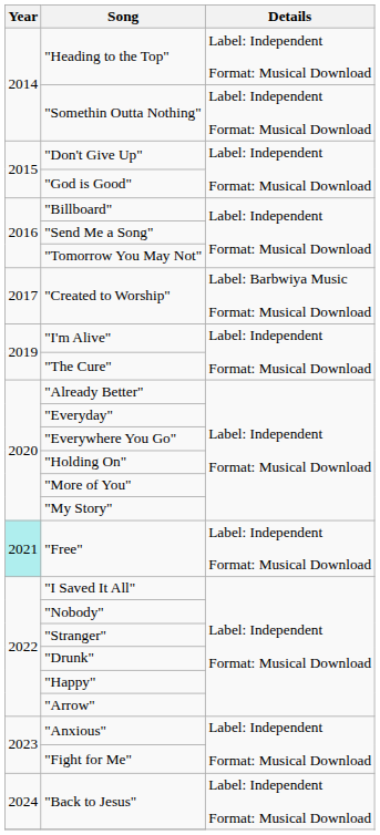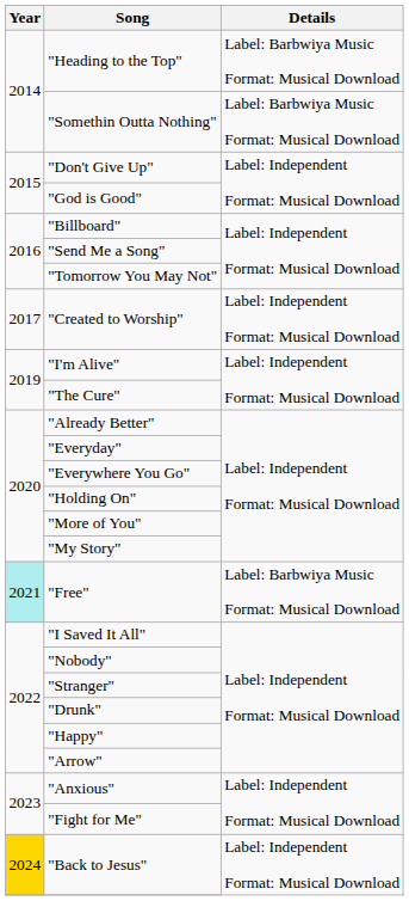 <table class="wikitable">
 <tr>
 <th>Year</th>
 <th>Song</th>
 <th>Details</th>
 </tr>
 <tr>
 <td rowspan="2">2014</td>
 <td>"Heading to the Top"</td>
-<td>Label: Independent<br><br>Format: Musical Download</td>
+<td>Label: Barbwiya Music<br><br>Format: Musical Download</td>
 </tr>
 <tr>
 <td>"Somethin Outta Nothing"</td>
-<td>Label: Independent<br><br>Format: Musical Download</td>
+<td>Label: Barbwiya Music<br><br>Format: Musical Download</td>
 </tr>
 <tr>
 <td rowspan="2">2015</td>
 <td>"Don't Give Up"</td>
 <td rowspan="2">Label: Independent<br><br>Format: Musical Download</td>
 </tr>
 <tr>
 <td>"God is Good"</td>
 </tr>
 <tr>
 <td rowspan="3">2016</td>
 <td>"Billboard"</td>
 <td rowspan="3">Label: Independent<br><br>Format: Musical Download</td>
 </tr>
 <tr>
 <td>"Send Me a Song"</td>
 </tr>
 <tr>
 <td>"Tomorrow You May Not"</td>
 </tr>
 <tr>
 <td>2017</td>
 <td>"Created to Worship"</td>
-<td>Label: Barbwiya Music<br><br>Format: Musical Download</td>
+<td>Label: Independent<br><br>Format: Musical Download</td>
 </tr>
 <tr>
 <td rowspan="2">2019</td>
 <td>"I'm Alive"</td>
 <td rowspan="2">Label: Independent<br><br>Format: Musical Download</td>
 </tr>
 <tr>
 <td>"The Cure"</td>
 </tr>
 <tr>
 <td rowspan="6">2020</td>
 <td>"Already Better"</td>
 <td rowspan="6">Label: Independent<br><br>Format: Musical Download</td>
 </tr>
 <tr>
 <td>"Everyday"</td>
 </tr>
 <tr>
 <td>"Everywhere You Go"</td>
 </tr>
 <tr>
 <td>"Holding On"</td>
 </tr>
 <tr>
 <td>"More of You"</td>
 </tr>
 <tr>
 <td>"My Story"</td>
 </tr>
 <tr>
 <td style="background: paleturquoise;">2021</td>
 <td>"Free"</td>
-<td>Label: Independent<br><br>Format: Musical Download</td>
+<td>Label: Barbwiya Music<br><br>Format: Musical Download</td>
 </tr>
 <tr>
 <td rowspan="6">2022</td>
 <td>"I Saved It All"</td>
 <td rowspan="6">Label: Independent<br><br>Format: Musical Download</td>
 </tr>
 <tr>
 <td>"Nobody"</td>
 </tr>
 <tr>
 <td>"Stranger"</td>
 </tr>
 <tr>
 <td>"Drunk"</td>
 </tr>
 <tr>
 <td>"Happy"</td>
 </tr>
 <tr>
 <td>"Arrow"</td>
 </tr>
 <tr>
 <td rowspan="2">2023</td>
 <td>"Anxious"</td>
 <td rowspan="2">Label: Independent<br><br>Format: Musical Download</td>
 </tr>
 <tr>
 <td>"Fight for Me"</td>
 </tr>
 <tr>
-<td>2024</td>
+<td style="background: gold;">2024</td>
 <td>"Back to Jesus"</td>
 <td rowspan="2">Label: Independent<br><br>Format: Musical Download</td>
 </tr>
 <tr>
 </tr>
 </table>
